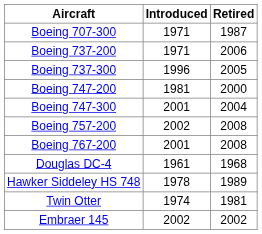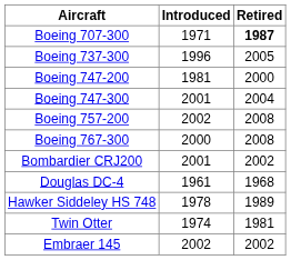 <table class="toccolours sortable" border="1" cellpadding="3" style="border-collapse:collapse;text-align:center">
 <tr>
 <th>Aircraft</th>
 <th>Introduced</th>
 <th>Retired</th>
 </tr>
 <tr>
 <td><a href='#'>Boeing 707-300</a></td>
 <td style="text-align:center;">1971</td>
-<td style="text-align:center;">1987</td>
-</tr>
-<tr>
-<td><a href='#'>Boeing 737-200</a></td>
-<td style="text-align:center;">1971</td>
-<td style="text-align:center;">2006</td>
+<td style="text-align:center;"><strong>1987</strong></td>
 </tr>
 <tr>
 <td><a href='#'>Boeing 737-300</a></td>
 <td style="text-align:center;">1996</td>
 <td style="text-align:center;">2005</td>
 </tr>
 <tr>
 <td><a href='#'>Boeing 747-200</a></td>
 <td style="text-align:center;">1981</td>
 <td style="text-align:center;">2000</td>
 </tr>
 <tr>
 <td><a href='#'>Boeing 747-300</a></td>
 <td style="text-align:center;">2001</td>
 <td style="text-align:center;">2004</td>
 </tr>
 <tr>
 <td><a href='#'>Boeing 757-200</a></td>
 <td style="text-align:center;">2002</td>
 <td style="text-align:center;">2008</td>
 </tr>
 <tr>
-<td><a href='#'>Boeing 767-200</a></td>
+<td><a href='#'>Boeing 767-300</a></td>
+<td style="text-align:center;">2000</td>
+<td style="text-align:center;">2008</td>
+</tr>
+<tr>
+<td><a href='#'>Bombardier CRJ200</a></td>
 <td style="text-align:center;">2001</td>
-<td style="text-align:center;">2008</td>
+<td style="text-align:center;">2002</td>
 </tr>
 <tr>
 <td><a href='#'>Douglas DC-4</a></td>
 <td style="text-align:center;">1961</td>
 <td style="text-align:center;">1968</td>
 </tr>
 <tr>
 <td><a href='#'>Hawker Siddeley HS 748</a></td>
 <td style="text-align:center;">1978</td>
 <td style="text-align:center;">1989</td>
 </tr>
 <tr>
 <td><a href='#'>Twin Otter</a></td>
 <td style="text-align:center;">1974</td>
 <td style="text-align:center;">1981</td>
 </tr>
 <tr>
 <td><a href='#'>Embraer 145</a></td>
 <td style="text-align:center;">2002</td>
 <td style="text-align:center;">2002</td>
 </tr>
 </table>
